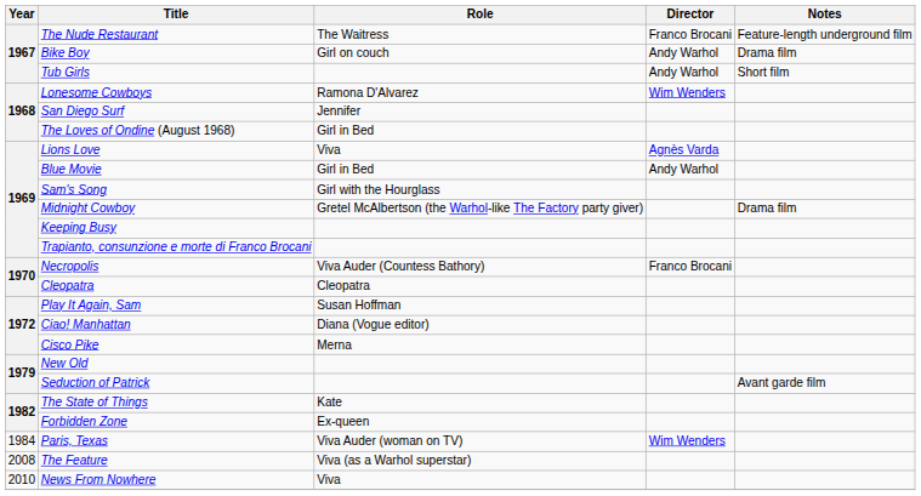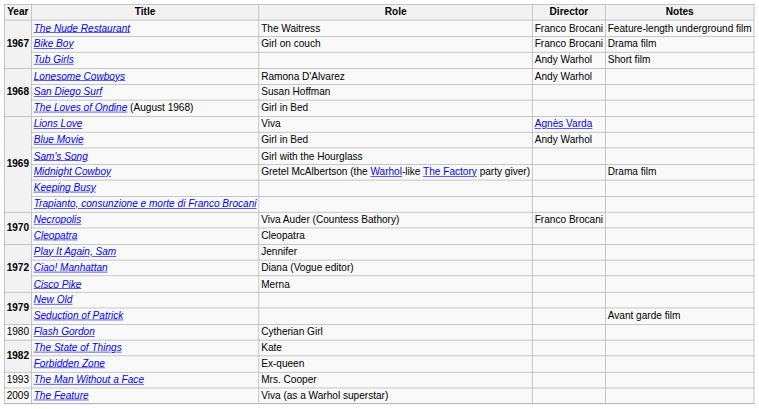 <table class="wikitable sortable">
 <tr>
 <th>Year</th>
 <th>Title</th>
 <th>Role</th>
 <th>Director</th>
 <th class="unsortable">Notes</th>
 </tr>
 <tr>
 <th rowspan=3>1967</th>
 <td><em><a href='#'>The Nude Restaurant</a></em></td>
 <td>The Waitress</td>
 <td>Franco Brocani</td>
 <td>Feature-length underground film</td>
 </tr>
 <tr>
 <td><em><a href='#'>Bike Boy</a></em></td>
 <td>Girl on couch</td>
-<td>Andy Warhol</td>
+<td>Franco Brocani</td>
 <td>Drama film</td>
 </tr>
 <tr>
 <td><em><a href='#'>Tub Girls</a></em></td>
 <td></td>
 <td>Andy Warhol</td>
 <td>Short film</td>
 </tr>
 <tr>
 <th rowspan=3>1968</th>
 <td><em><a href='#'>Lonesome Cowboys</a></em></td>
 <td>Ramona D'Alvarez</td>
-<td><a href='#'>Wim Wenders</a></td>
+<td>Andy Warhol</td>
 <td></td>
 </tr>
 <tr>
 <td><em><a href='#'>San Diego Surf</a></em></td>
-<td>Jennifer</td>
+<td>Susan Hoffman</td>
 <td></td>
 <td></td>
 </tr>
 <tr>
 <td><em><a href='#'>The Loves of Ondine</a></em> (August 1968)</td>
 <td>Girl in Bed</td>
 <td></td>
 <td></td>
 </tr>
 <tr>
 <th rowspan=6>1969</th>
 <td><em><a href='#'>Lions Love</a></em></td>
 <td>Viva</td>
 <td><a href='#'>Agnès Varda</a></td>
 <td></td>
 </tr>
 <tr>
 <td><em><a href='#'>Blue Movie</a></em></td>
 <td>Girl in Bed</td>
 <td>Andy Warhol</td>
 <td></td>
 </tr>
 <tr>
 <td><em><a href='#'>Sam's Song</a></em></td>
 <td>Girl with the Hourglass</td>
 <td></td>
 <td></td>
 </tr>
 <tr>
 <td><em><a href='#'>Midnight Cowboy</a></em></td>
 <td>Gretel McAlbertson (the <a href='#'>Warhol</a>-like <a href='#'>The Factory</a> party giver)</td>
 <td></td>
 <td>Drama film</td>
 </tr>
 <tr>
 <td><em><a href='#'>Keeping Busy</a></em></td>
 <td></td>
 <td></td>
 <td></td>
 </tr>
 <tr>
 <td><em><a href='#'>Trapianto, consunzione e morte di Franco Brocani</a></em></td>
 <td></td>
 <td></td>
 <td></td>
 </tr>
 <tr>
 <th rowspan=2>1970</th>
 <td><em><a href='#'>Necropolis</a></em></td>
 <td>Viva Auder (Countess Bathory)</td>
 <td>Franco Brocani</td>
 <td></td>
 </tr>
 <tr>
 <td><em><a href='#'>Cleopatra</a></em></td>
 <td>Cleopatra</td>
 <td></td>
 <td></td>
 </tr>
 <tr>
 <th rowspan=3>1972</th>
 <td><em><a href='#'>Play It Again, Sam</a></em></td>
-<td>Susan Hoffman</td>
+<td>Jennifer</td>
 <td></td>
 <td></td>
 </tr>
 <tr>
 <td><em><a href='#'>Ciao! Manhattan</a></em></td>
 <td>Diana (Vogue editor)</td>
 <td></td>
 <td></td>
 </tr>
 <tr>
 <td><em><a href='#'>Cisco Pike</a></em></td>
 <td>Merna</td>
 <td></td>
 <td></td>
 </tr>
 <tr>
 <th rowspan=2>1979</th>
 <td><em><a href='#'>New Old</a></em></td>
 <td></td>
 <td></td>
 <td></td>
 </tr>
 <tr>
 <td><em><a href='#'>Seduction of Patrick</a></em></td>
 <td></td>
 <td></td>
 <td>Avant garde film</td>
 </tr>
 <tr>
+<td>1980</td>
+<td><em><a href='#'>Flash Gordon</a></em></td>
+<td>Cytherian Girl</td>
+<td></td>
+<td></td>
+</tr>
+<tr>
 <th rowspan=2>1982</th>
 <td><em><a href='#'>The State of Things</a></em></td>
 <td>Kate</td>
 <td></td>
 <td></td>
 </tr>
 <tr>
 <td><em><a href='#'>Forbidden Zone</a></em></td>
 <td>Ex-queen</td>
 <td></td>
 <td></td>
 </tr>
 <tr>
-<td>1984</td>
-<td><em><a href='#'>Paris, Texas</a></em></td>
-<td>Viva Auder (woman on TV)</td>
-<td><a href='#'>Wim Wenders</a></td>
+<td>1993</td>
+<td><em><a href='#'>The Man Without a Face</a></em></td>
+<td>Mrs. Cooper</td>
+<td></td>
 <td></td>
 </tr>
 <tr>
-<td>2008</td>
+<td>2009</td>
 <td><em><a href='#'>The Feature</a></em></td>
 <td>Viva (as a Warhol superstar)</td>
 <td></td>
 <td></td>
 </tr>
 <tr>
-<td>2010</td>
-<td><em><a href='#'>News From Nowhere</a></em></td>
-<td>Viva</td>
-<td></td>
-<td></td>
-</tr>
-<tr>
 </tr>
 </table>
